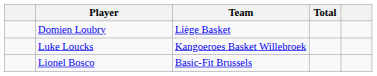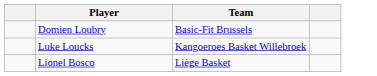 <table class="wikitable">
 <tr>
 <th width=40></th>
 <th width=200>Player</th>
 <th width=200>Team</th>
-<th width=40>Total</th>
 <th width=40></th>
 </tr>
 <tr>
 <td></td>
 <td> <a href='#'>Domien Loubry</a></td>
-<td><a href='#'>Liège Basket</a></td>
-<td></td>
+<td><a href='#'>Basic-Fit Brussels</a></td>
 <td></td>
 </tr>
 <tr>
 <td></td>
 <td> <a href='#'>Luke Loucks</a></td>
 <td><a href='#'>Kangoeroes Basket Willebroek</a></td>
 <td></td>
-<td></td>
 </tr>
 <tr>
 <td></td>
 <td> <a href='#'>Lionel Bosco</a></td>
-<td><a href='#'>Basic-Fit Brussels</a></td>
-<td></td>
+<td><a href='#'>Liège Basket</a></td>
 <td></td>
 </tr>
 </table>
